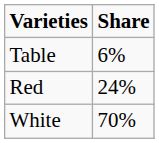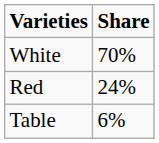 <table class="wikitable">
 <tr>
 <td><strong>Varieties</strong></td>
 <td><strong>Share</strong></td>
 </tr>
 <tr>
-<td>Table</td>
-<td>6%</td>
+<td>White</td>
+<td>70%</td>
 </tr>
 <tr>
 <td>Red</td>
 <td>24%</td>
 </tr>
 <tr>
-<td>White</td>
-<td>70%</td>
+<td>Table</td>
+<td>6%</td>
 </tr>
 </table>
